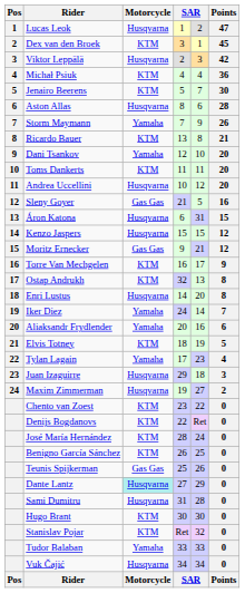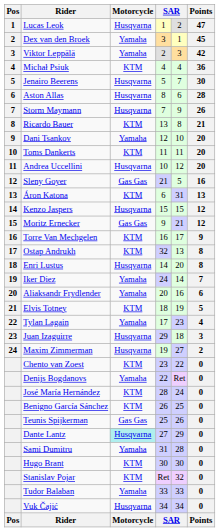 <table class="wikitable" style="font-size: 80%; text-align:center">
 <tr valign="top">
 <th valign="middle">Pos</th>
 <th valign="middle">Rider</th>
 <th valign="middle">Motorcycle</th>
 <th colspan=2><a href='#'>SAR</a><br></th>
 <th valign="middle">Points</th>
 </tr>
 <tr>
 <th>1</th>
 <td align=left> <a href='#'>Lucas Leok</a></td>
 <td><a href='#'>Husqvarna</a></td>
 <td style="background:#ffffbf;">1</td>
 <td style="background:#dfdfdf;">2</td>
 <th>47</th>
 </tr>
 <tr>
 <th>2</th>
 <td align=left> <a href='#'>Dex van den Broek</a></td>
-<td><a href='#'>KTM</a></td>
+<td><a href='#'>Yamaha</a></td>
 <td style="background:#ffdf9f;">3</td>
 <td style="background:#ffffbf;">1</td>
 <th>45</th>
 </tr>
 <tr>
 <th>3</th>
 <td align=left> <a href='#'>Viktor Leppälä</a></td>
-<td><a href='#'>Husqvarna</a></td>
+<td><a href='#'>Yamaha</a></td>
 <td style="background:#dfdfdf;">2</td>
 <td style="background:#ffdf9f;">3</td>
 <th>42</th>
 </tr>
 <tr>
 <th>4</th>
 <td align=left> <a href='#'>Michał Psiuk</a></td>
 <td><a href='#'>KTM</a></td>
 <td style="background:#dfffdf;">4</td>
 <td style="background:#dfffdf;">4</td>
 <th>36</th>
 </tr>
 <tr>
 <th>5</th>
 <td align=left> <a href='#'>Jenairo Beerens</a></td>
-<td><a href='#'>KTM</a></td>
+<td><a href='#'>Husqvarna</a></td>
 <td style="background:#dfffdf;">5</td>
 <td style="background:#dfffdf;">7</td>
 <th>30</th>
 </tr>
 <tr>
 <th>6</th>
 <td align=left> <a href='#'>Aston Allas</a></td>
 <td><a href='#'>Husqvarna</a></td>
 <td style="background:#dfffdf;">8</td>
 <td style="background:#dfffdf;">6</td>
 <th>28</th>
 </tr>
 <tr>
 <th>7</th>
 <td align=left> <a href='#'>Storm Maymann</a></td>
-<td><a href='#'>Yamaha</a></td>
+<td><a href='#'>Husqvarna</a></td>
 <td style="background:#dfffdf;">7</td>
 <td style="background:#dfffdf;">9</td>
 <th>26</th>
 </tr>
 <tr>
 <th>8</th>
 <td align=left> <a href='#'>Ricardo Bauer</a></td>
 <td><a href='#'>KTM</a></td>
 <td style="background:#dfffdf;">13</td>
 <td style="background:#dfffdf;">8</td>
 <th>21</th>
 </tr>
 <tr>
 <th>9</th>
 <td align=left> <a href='#'>Dani Tsankov</a></td>
 <td><a href='#'>Yamaha</a></td>
 <td style="background:#dfffdf;">12</td>
 <td style="background:#dfffdf;">10</td>
 <th>20</th>
 </tr>
 <tr>
 <th>10</th>
 <td align=left> <a href='#'>Toms Dankerts</a></td>
 <td><a href='#'>KTM</a></td>
 <td style="background:#dfffdf;">11</td>
 <td style="background:#dfffdf;">11</td>
 <th>20</th>
 </tr>
 <tr>
 <th>11</th>
 <td align=left> <a href='#'>Andrea Uccellini</a></td>
 <td><a href='#'>Husqvarna</a></td>
 <td style="background:#dfffdf;">10</td>
 <td style="background:#dfffdf;">12</td>
 <th>20</th>
 </tr>
 <tr>
 <th>12</th>
 <td align=left> <a href='#'>Sleny Goyer</a></td>
 <td><a href='#'>Gas Gas</a></td>
 <td style="background:#cfcfff;">21</td>
 <td style="background:#dfffdf;">5</td>
 <th>16</th>
 </tr>
 <tr>
 <th>13</th>
 <td align=left> <a href='#'>Áron Katona</a></td>
-<td><a href='#'>Husqvarna</a></td>
+<td><a href='#'>KTM</a></td>
 <td style="background:#dfffdf;">6</td>
 <td style="background:#cfcfff;">31</td>
-<th>15</th>
+<th>13</th>
 </tr>
 <tr>
 <th>14</th>
 <td align=left> <a href='#'>Kenzo Jaspers</a></td>
 <td><a href='#'>Husqvarna</a></td>
 <td style="background:#dfffdf;">15</td>
 <td style="background:#dfffdf;">15</td>
 <th>12</th>
 </tr>
 <tr>
 <th>15</th>
 <td align=left> <a href='#'>Moritz Ernecker</a></td>
 <td><a href='#'>Gas Gas</a></td>
 <td style="background:#dfffdf;">9</td>
 <td style="background:#cfcfff;">21</td>
 <th>12</th>
 </tr>
 <tr>
 <th>16</th>
 <td align=left> <a href='#'>Torre Van Mechgelen</a></td>
 <td><a href='#'>KTM</a></td>
 <td style="background:#dfffdf;">16</td>
 <td style="background:#dfffdf;">17</td>
 <th>9</th>
 </tr>
 <tr>
 <th>17</th>
 <td align=left> <a href='#'>Ostap Andrukh</a></td>
 <td><a href='#'>KTM</a></td>
 <td style="background:#cfcfff;">32</td>
 <td style="background:#dfffdf;">13</td>
 <th>8</th>
 </tr>
 <tr>
 <th>18</th>
 <td align=left> <a href='#'>Enri Lustus</a></td>
 <td><a href='#'>Husqvarna</a></td>
 <td style="background:#dfffdf;">14</td>
 <td style="background:#dfffdf;">20</td>
 <th>8</th>
 </tr>
 <tr>
 <th>19</th>
 <td align=left> <a href='#'>Iker Diez</a></td>
 <td><a href='#'>Yamaha</a></td>
 <td style="background:#cfcfff;">24</td>
 <td style="background:#dfffdf;">14</td>
 <th>7</th>
 </tr>
 <tr>
 <th>20</th>
 <td align=left> <a href='#'>Aliaksandr Frydlender</a></td>
 <td><a href='#'>Yamaha</a></td>
 <td style="background:#dfffdf;">20</td>
 <td style="background:#dfffdf;">16</td>
 <th>6</th>
 </tr>
 <tr>
 <th>21</th>
 <td align=left> <a href='#'>Elvis Totney</a></td>
 <td><a href='#'>KTM</a></td>
 <td style="background:#dfffdf;">18</td>
 <td style="background:#dfffdf;">19</td>
 <th>5</th>
 </tr>
 <tr>
 <th>22</th>
 <td align=left> <a href='#'>Tylan Lagain</a></td>
 <td><a href='#'>Yamaha</a></td>
 <td style="background:#dfffdf;">17</td>
 <td style="background:#cfcfff;">23</td>
 <th>4</th>
 </tr>
 <tr>
 <th>23</th>
 <td align=left> <a href='#'>Juan Izaguirre</a></td>
 <td><a href='#'>Husqvarna</a></td>
 <td style="background:#cfcfff;">29</td>
 <td style="background:#dfffdf;">18</td>
 <th>3</th>
 </tr>
 <tr>
 <th>24</th>
 <td align=left> <a href='#'>Maxim Zimmerman</a></td>
 <td><a href='#'>Husqvarna</a></td>
 <td style="background:#dfffdf;">19</td>
 <td style="background:#cfcfff;">27</td>
 <th>2</th>
 </tr>
 <tr>
 <th></th>
 <td align=left> <a href='#'>Chento van Zoest</a></td>
 <td><a href='#'>KTM</a></td>
 <td style="background:#cfcfff;">23</td>
 <td style="background:#cfcfff;">22</td>
 <th>0</th>
 </tr>
 <tr>
 <th></th>
 <td align=left> <a href='#'>Denijs Bogdanovs</a></td>
-<td><a href='#'>KTM</a></td>
+<td><a href='#'>Yamaha</a></td>
 <td style="background:#cfcfff;">22</td>
 <td style="background:#efcfff;">Ret</td>
 <th>0</th>
 </tr>
 <tr>
 <th></th>
 <td align=left> <a href='#'>José María Hernández</a></td>
 <td><a href='#'>KTM</a></td>
 <td style="background:#cfcfff;">28</td>
 <td style="background:#cfcfff;">24</td>
 <th>0</th>
 </tr>
 <tr>
 <th></th>
 <td align=left> <a href='#'>Benigno García Sánchez</a></td>
 <td><a href='#'>KTM</a></td>
 <td style="background:#cfcfff;">26</td>
 <td style="background:#cfcfff;">25</td>
 <th>0</th>
 </tr>
 <tr>
 <th></th>
 <td align=left> <a href='#'>Teunis Spijkerman</a></td>
 <td><a href='#'>Gas Gas</a></td>
 <td style="background:#cfcfff;">25</td>
 <td style="background:#cfcfff;">26</td>
 <th>0</th>
 </tr>
 <tr>
 <th></th>
 <td align=left> <a href='#'>Dante Lantz</a></td>
 <td style="background: paleturquoise;"><a href='#'>Husqvarna</a></td>
 <td style="background:#cfcfff;">27</td>
 <td style="background:#cfcfff;">29</td>
 <th>0</th>
 </tr>
 <tr>
 <th></th>
 <td align=left> <a href='#'>Sami Dumitru</a></td>
-<td><a href='#'>Husqvarna</a></td>
+<td><a href='#'>Yamaha</a></td>
 <td style="background:#cfcfff;">31</td>
 <td style="background:#cfcfff;">28</td>
 <th>0</th>
 </tr>
 <tr>
 <th></th>
 <td align=left> <a href='#'>Hugo Brant</a></td>
 <td><a href='#'>KTM</a></td>
 <td style="background:#cfcfff;">30</td>
 <td style="background:#cfcfff;">30</td>
 <th>0</th>
 </tr>
 <tr>
 <th></th>
 <td align=left> <a href='#'>Stanislav Pojar</a></td>
 <td><a href='#'>KTM</a></td>
 <td style="background:#efcfff;">Ret</td>
 <td style="background:#efcfff;">32</td>
 <th>0</th>
 </tr>
 <tr>
 <th></th>
 <td align=left> <a href='#'>Tudor Balaban</a></td>
 <td><a href='#'>Yamaha</a></td>
 <td style="background:#cfcfff;">33</td>
 <td style="background:#cfcfff;">33</td>
 <th>0</th>
 </tr>
 <tr>
 <th></th>
 <td align=left> <a href='#'>Vuk Čajić</a></td>
 <td><a href='#'>Husqvarna</a></td>
 <td style="background:#cfcfff;">34</td>
 <td style="background:#cfcfff;">34</td>
 <th>0</th>
 </tr>
 <tr valign="top">
 <th valign="middle">Pos</th>
 <th valign="middle">Rider</th>
 <th valign="middle">Motorcycle</th>
 <th colspan=2><a href='#'>SAR</a><br></th>
 <th valign="middle">Points</th>
 </tr>
 </table>
